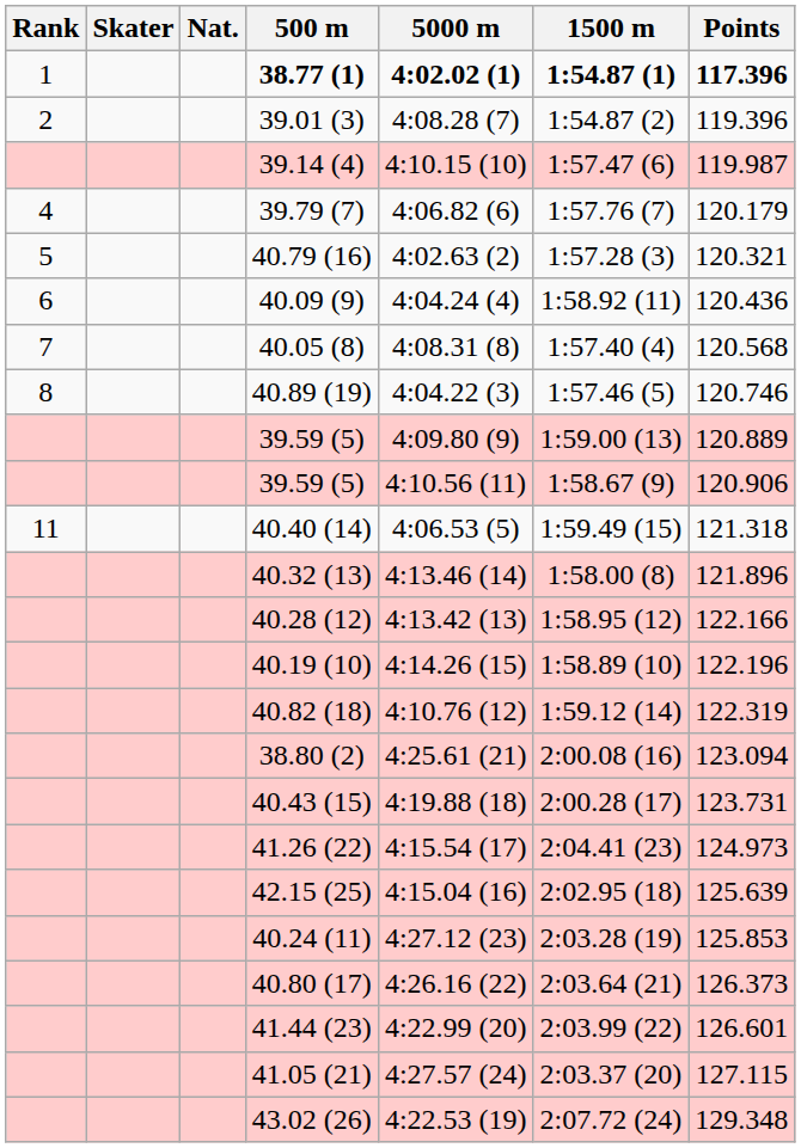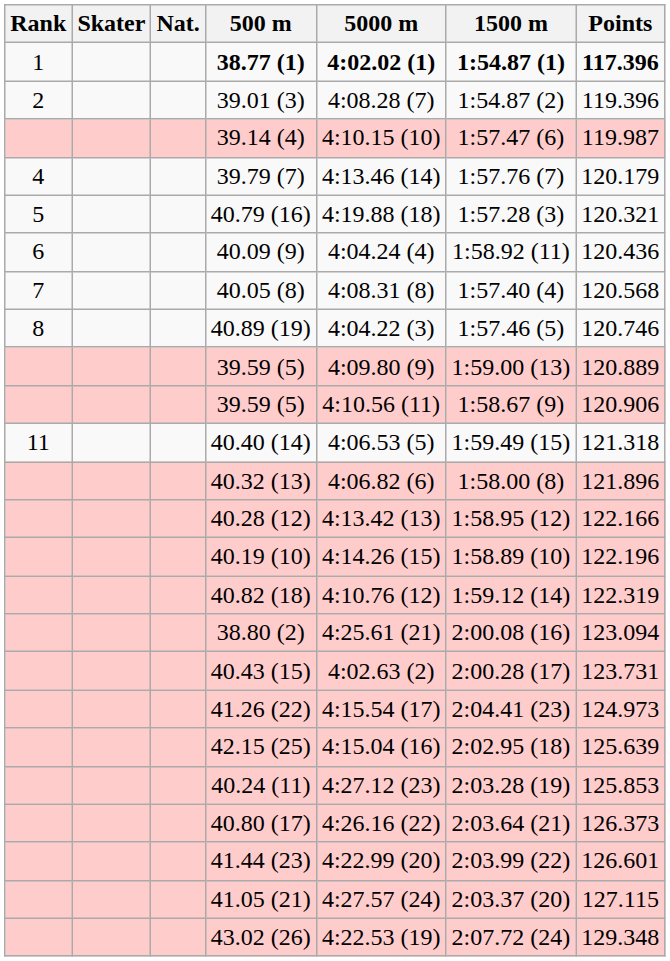 <table class="wikitable sortable" border="1" style="text-align:center">
 <tr>
 <th data-sort-type="number">Rank</th>
 <th>Skater</th>
 <th>Nat.</th>
 <th>500 m</th>
 <th>5000 m</th>
 <th>1500 m</th>
 <th>Points</th>
 </tr>
 <tr>
 <td>1</td>
 <td align=left></td>
 <td></td>
 <td><strong>38.77 (1)</strong></td>
 <td><strong>4:02.02 (1)</strong></td>
 <td><strong>1:54.87 (1)</strong></td>
 <td><strong>117.396</strong></td>
 </tr>
 <tr>
 <td>2</td>
 <td align=left></td>
 <td></td>
 <td>39.01 (3)</td>
 <td>4:08.28 (7)</td>
 <td>1:54.87 (2)</td>
 <td>119.396</td>
 </tr>
 <tr bgcolor=ffcccc>
 <td></td>
 <td align=left></td>
 <td></td>
 <td>39.14 (4)</td>
 <td>4:10.15 (10)</td>
 <td>1:57.47 (6)</td>
 <td>119.987</td>
 </tr>
 <tr>
 <td>4</td>
 <td align=left></td>
 <td></td>
 <td>39.79 (7)</td>
-<td>4:06.82 (6)</td>
+<td>4:13.46 (14)</td>
 <td>1:57.76 (7)</td>
 <td>120.179</td>
 </tr>
 <tr>
 <td>5</td>
 <td align=left></td>
 <td></td>
 <td>40.79 (16)</td>
-<td>4:02.63 (2)</td>
+<td>4:19.88 (18)</td>
 <td>1:57.28 (3)</td>
 <td>120.321</td>
 </tr>
 <tr>
 <td>6</td>
 <td align=left></td>
 <td></td>
 <td>40.09 (9)</td>
 <td>4:04.24 (4)</td>
 <td>1:58.92 (11)</td>
 <td>120.436</td>
 </tr>
 <tr>
 <td>7</td>
 <td align=left></td>
 <td></td>
 <td>40.05 (8)</td>
 <td>4:08.31 (8)</td>
 <td>1:57.40 (4)</td>
 <td>120.568</td>
 </tr>
 <tr>
 <td>8</td>
 <td align=left></td>
 <td></td>
 <td>40.89 (19)</td>
 <td>4:04.22 (3)</td>
 <td>1:57.46 (5)</td>
 <td>120.746</td>
 </tr>
 <tr bgcolor=ffcccc>
 <td></td>
 <td align=left></td>
 <td></td>
 <td>39.59 (5)</td>
 <td>4:09.80 (9)</td>
 <td>1:59.00 (13)</td>
 <td>120.889</td>
 </tr>
 <tr bgcolor=ffcccc>
 <td></td>
 <td align=left></td>
 <td></td>
 <td>39.59 (5)</td>
 <td>4:10.56 (11)</td>
 <td>1:58.67 (9)</td>
 <td>120.906</td>
 </tr>
 <tr>
 <td>11</td>
 <td align=left></td>
 <td></td>
 <td>40.40 (14)</td>
 <td>4:06.53 (5)</td>
 <td>1:59.49 (15)</td>
 <td>121.318</td>
 </tr>
 <tr bgcolor=ffcccc>
 <td></td>
 <td align=left></td>
 <td></td>
 <td>40.32 (13)</td>
-<td>4:13.46 (14)</td>
+<td>4:06.82 (6)</td>
 <td>1:58.00 (8)</td>
 <td>121.896</td>
 </tr>
 <tr bgcolor=ffcccc>
 <td></td>
 <td align=left></td>
 <td></td>
 <td>40.28 (12)</td>
 <td>4:13.42 (13)</td>
 <td>1:58.95 (12)</td>
 <td>122.166</td>
 </tr>
 <tr bgcolor=ffcccc>
 <td></td>
 <td align=left></td>
 <td></td>
 <td>40.19 (10)</td>
 <td>4:14.26 (15)</td>
 <td>1:58.89 (10)</td>
 <td>122.196</td>
 </tr>
 <tr bgcolor=ffcccc>
 <td></td>
 <td align=left></td>
 <td></td>
 <td>40.82 (18)</td>
 <td>4:10.76 (12)</td>
 <td>1:59.12 (14)</td>
 <td>122.319</td>
 </tr>
 <tr bgcolor=ffcccc>
 <td></td>
 <td align=left></td>
 <td></td>
 <td>38.80 (2)</td>
 <td>4:25.61 (21)</td>
 <td>2:00.08 (16)</td>
 <td>123.094</td>
 </tr>
 <tr bgcolor=ffcccc>
 <td></td>
 <td align=left></td>
 <td></td>
 <td>40.43 (15)</td>
-<td>4:19.88 (18)</td>
+<td>4:02.63 (2)</td>
 <td>2:00.28 (17)</td>
 <td>123.731</td>
 </tr>
 <tr bgcolor=ffcccc>
 <td></td>
 <td align=left></td>
 <td></td>
 <td>41.26 (22)</td>
 <td>4:15.54 (17)</td>
 <td>2:04.41 (23)</td>
 <td>124.973</td>
 </tr>
 <tr bgcolor=ffcccc>
 <td></td>
 <td align=left></td>
 <td></td>
 <td>42.15 (25)</td>
 <td>4:15.04 (16)</td>
 <td>2:02.95 (18)</td>
 <td>125.639</td>
 </tr>
 <tr bgcolor=ffcccc>
 <td></td>
 <td align=left></td>
 <td></td>
 <td>40.24 (11)</td>
 <td>4:27.12 (23)</td>
 <td>2:03.28 (19)</td>
 <td>125.853</td>
 </tr>
 <tr bgcolor=ffcccc>
 <td></td>
 <td align=left></td>
 <td></td>
 <td>40.80 (17)</td>
 <td>4:26.16 (22)</td>
 <td>2:03.64 (21)</td>
 <td>126.373</td>
 </tr>
 <tr bgcolor=ffcccc>
 <td></td>
 <td align=left></td>
 <td></td>
 <td>41.44 (23)</td>
 <td>4:22.99 (20)</td>
 <td>2:03.99 (22)</td>
 <td>126.601</td>
 </tr>
 <tr bgcolor=ffcccc>
 <td></td>
 <td align=left></td>
 <td></td>
 <td>41.05 (21)</td>
 <td>4:27.57 (24)</td>
 <td>2:03.37 (20)</td>
 <td>127.115</td>
 </tr>
 <tr bgcolor=ffcccc>
 <td></td>
 <td align=left></td>
 <td></td>
 <td>43.02 (26)</td>
 <td>4:22.53 (19)</td>
 <td>2:07.72 (24)</td>
 <td>129.348</td>
 </tr>
 </table>
